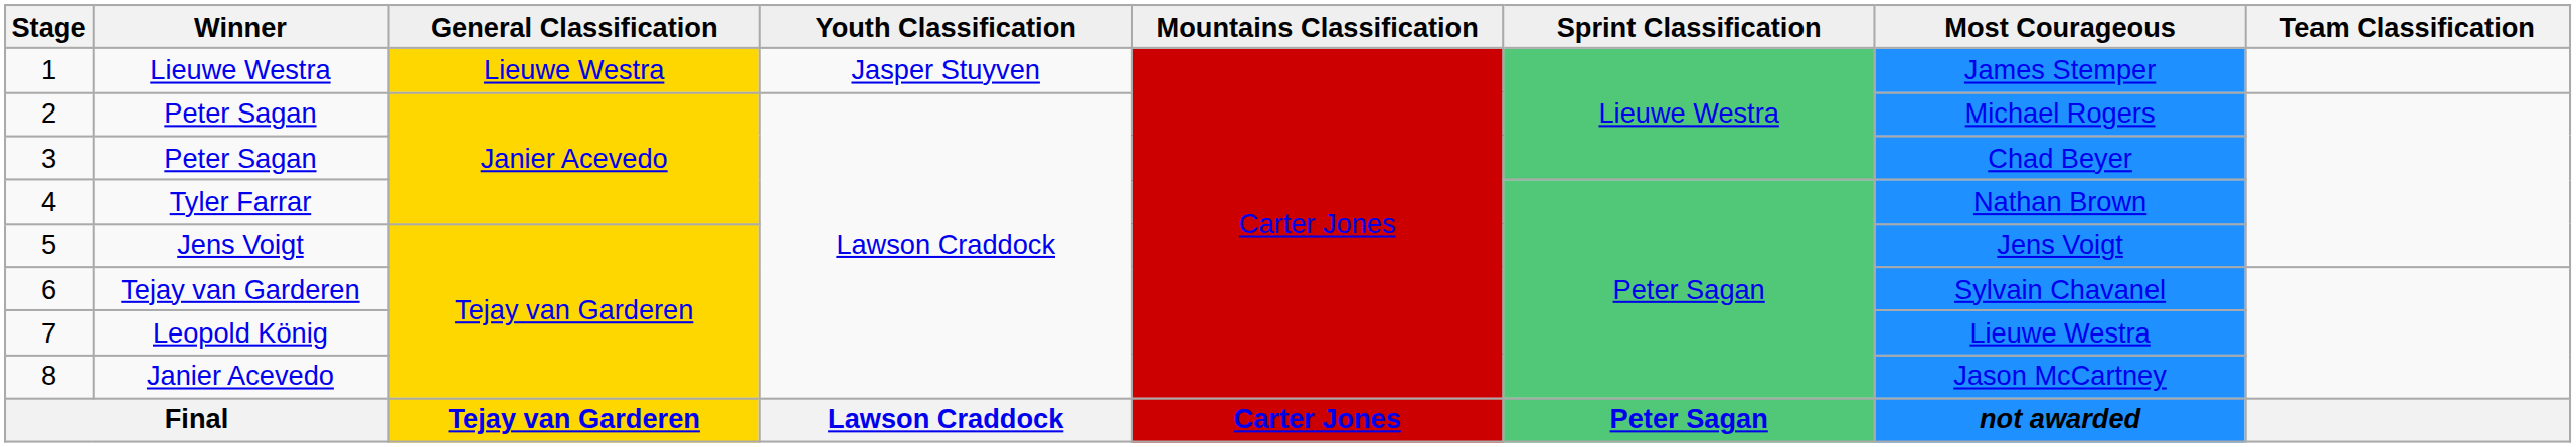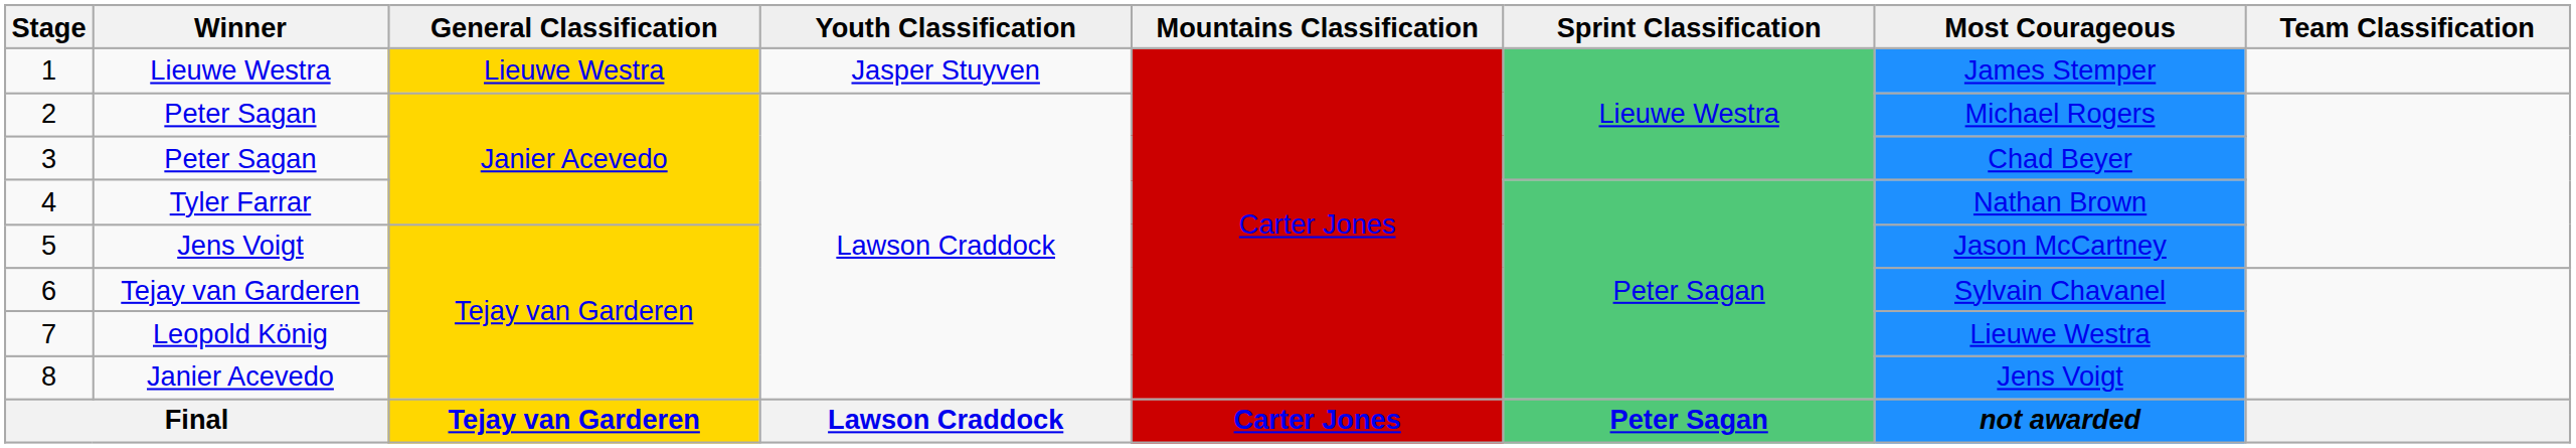 <table class="wikitable" style="text-align: center; font-size:smaller;">
 <tr style="background-color: #efefef;">
 <th>Stage</th>
 <th width="12%">Winner</th>
 <th style="background:#EFEFEF;" width="15%"><strong>General Classification</strong><br></th>
 <th style="background:#EFEFEF;" width="15%"><strong>Youth Classification</strong><br></th>
 <th style="background:#EFEFEF;" width="15%"><strong>Mountains Classification</strong><br></th>
 <th style="background:#EFEFEF;" width="15%"><strong>Sprint Classification</strong><br></th>
 <th style="background:#EFEFEF;" width="15%"><strong>Most Courageous</strong><br></th>
 <th style="background:;" width="25%"><strong>Team Classification</strong><br></th>
 </tr>
 <tr>
 <td>1</td>
 <td><a href='#'>Lieuwe Westra</a></td>
 <td style="background:Gold;"><a href='#'>Lieuwe Westra</a></td>
 <td style="background:;"><a href='#'>Jasper Stuyven</a></td>
 <td style="background:#CC0000;" rowspan="8"><a href='#'><span>Carter Jones</span></a></td>
 <td style="background:#50C878;" rowspan="3"><a href='#'>Lieuwe Westra</a></td>
 <td style="background:#1E90FF;"><a href='#'>James Stemper</a></td>
 <td style="background:;"></td>
 </tr>
 <tr>
 <td>2</td>
 <td><a href='#'>Peter Sagan</a></td>
 <td style="background:Gold;" rowspan="3"><a href='#'>Janier Acevedo</a></td>
 <td style="background:;" rowspan="7"><a href='#'>Lawson Craddock</a></td>
 <td style="background:#1E90FF;"><a href='#'>Michael Rogers</a></td>
 <td style="background:;" rowspan="4"></td>
 </tr>
 <tr>
 <td>3</td>
 <td><a href='#'>Peter Sagan</a></td>
 <td style="background:#1E90FF;"><a href='#'>Chad Beyer</a></td>
 </tr>
 <tr>
 <td>4</td>
 <td><a href='#'>Tyler Farrar</a></td>
 <td style="background:#50C878;" rowspan="5"><a href='#'>Peter Sagan</a></td>
 <td style="background:#1E90FF;"><a href='#'>Nathan Brown</a></td>
 </tr>
 <tr>
 <td>5</td>
 <td><a href='#'>Jens Voigt</a></td>
 <td style="background:Gold;" rowspan="4"><a href='#'>Tejay van Garderen</a></td>
-<td style="background:#1E90FF;"><a href='#'>Jens Voigt</a></td>
+<td style="background:#1E90FF;"><a href='#'>Jason McCartney</a></td>
 </tr>
 <tr>
 <td>6</td>
 <td><a href='#'>Tejay van Garderen</a></td>
 <td style="background:#1E90FF;"><a href='#'>Sylvain Chavanel</a></td>
 <td style="background:;" rowspan="3"></td>
 </tr>
 <tr>
 <td>7</td>
 <td><a href='#'>Leopold König</a></td>
 <td style="background:#1E90FF;"><a href='#'>Lieuwe Westra</a></td>
 </tr>
 <tr>
 <td>8</td>
 <td><a href='#'>Janier Acevedo</a></td>
-<td style="background:#1E90FF;"><a href='#'>Jason McCartney</a></td>
+<td style="background:#1E90FF;"><a href='#'>Jens Voigt</a></td>
 </tr>
 <tr>
 <th colspan=2><strong>Final</strong></th>
 <th style="background:Gold;"><a href='#'>Tejay van Garderen</a></th>
 <th style="background:;"><a href='#'>Lawson Craddock</a></th>
 <th style="background:#CC0000;"><a href='#'><span>Carter Jones</span></a></th>
 <th style="background:#50C878;"><a href='#'>Peter Sagan</a></th>
 <th style="background:#1E90FF;"><em>not awarded</em></th>
 <th></th>
 </tr>
 </table>
